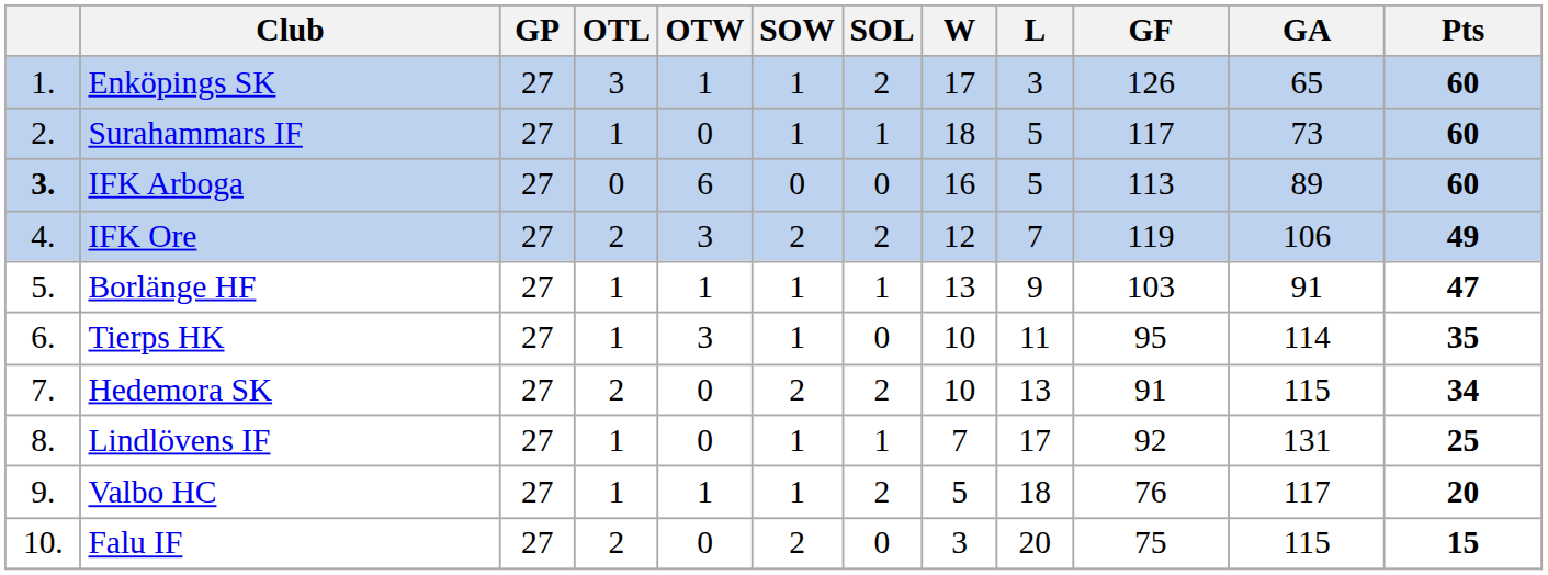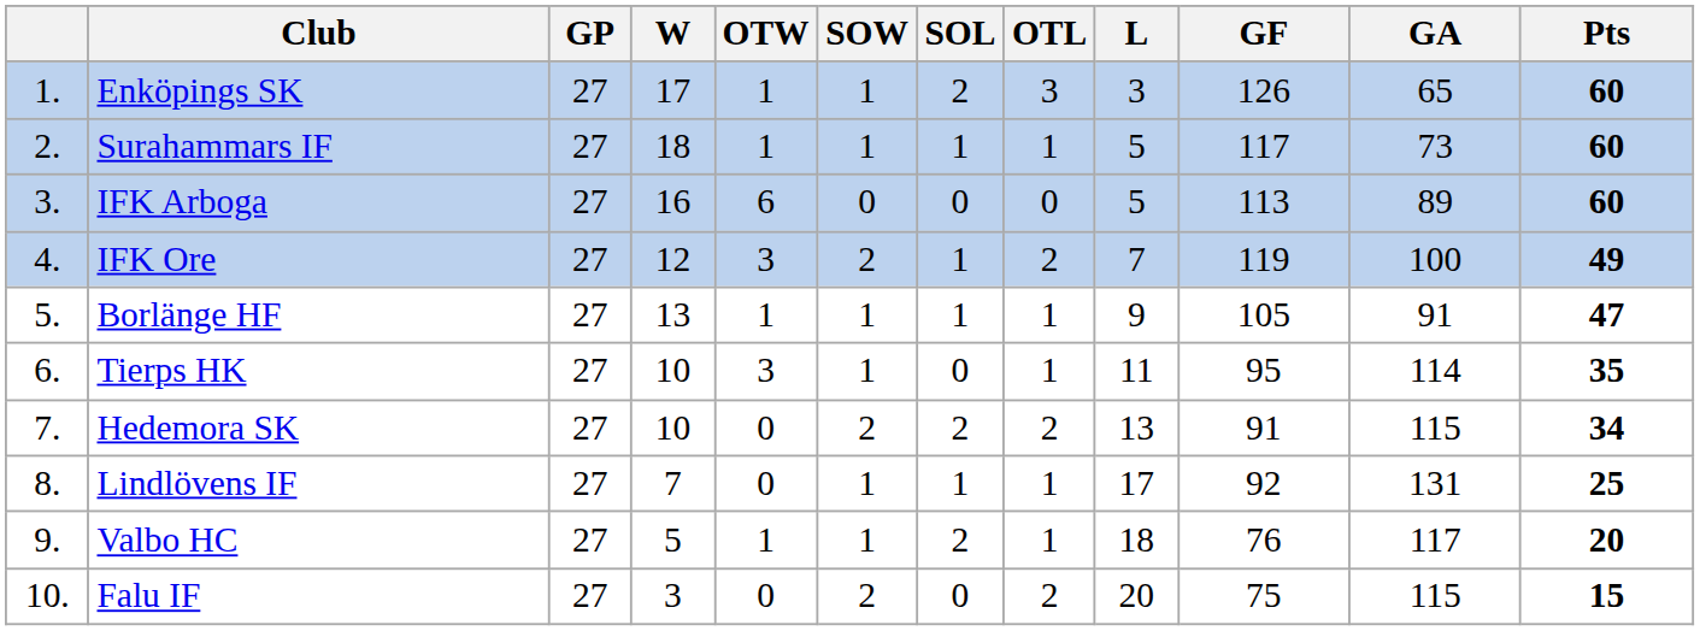 <table class="wikitable">
 <tr>
 <th width="30"></th>
 <th width="200">Club</th>
 <th width="30">GP</th>
-<th width="30">OTL</th>
+<th width="30">W</th>
 <th width="30">OTW</th>
 <th width="30">SOW</th>
 <th width="30">SOL</th>
-<th width="30">W</th>
+<th width="30">OTL</th>
 <th width="30">L</th>
 <th width="70">GF</th>
 <th width="70">GA</th>
 <th width="70">Pts</th>
 </tr>
 <tr bgcolor="#BCD2EE" align="center">
 <td>1.</td>
 <td align="left"><a href='#'>Enköpings SK</a></td>
 <td>27</td>
-<td>3</td>
+<td>17</td>
 <td>1</td>
 <td>1</td>
 <td>2</td>
-<td>17</td>
+<td>3</td>
 <td>3</td>
 <td>126</td>
 <td>65</td>
 <td><strong>60</strong></td>
 </tr>
 <tr bgcolor="#BCD2EE" align="center">
 <td>2.</td>
 <td align="left"><a href='#'>Surahammars IF</a></td>
 <td>27</td>
-<td>1</td>
-<td>0</td>
+<td>18</td>
 <td>1</td>
 <td>1</td>
-<td>18</td>
+<td>1</td>
+<td>1</td>
 <td>5</td>
 <td>117</td>
 <td>73</td>
 <td><strong>60</strong></td>
 </tr>
 <tr bgcolor="#BCD2EE" align="center">
-<td><strong>3.</strong></td>
+<td>3.</td>
 <td align="left"><a href='#'>IFK Arboga</a></td>
 <td>27</td>
-<td>0</td>
+<td>16</td>
 <td>6</td>
 <td>0</td>
 <td>0</td>
-<td>16</td>
+<td>0</td>
 <td>5</td>
 <td>113</td>
 <td>89</td>
 <td><strong>60</strong></td>
 </tr>
 <tr bgcolor="#BCD2EE" align="center">
 <td>4.</td>
 <td align="left"><a href='#'>IFK Ore</a></td>
 <td>27</td>
-<td>2</td>
+<td>12</td>
 <td>3</td>
 <td>2</td>
+<td>1</td>
 <td>2</td>
-<td>12</td>
 <td>7</td>
 <td>119</td>
-<td>106</td>
+<td>100</td>
 <td><strong>49</strong></td>
 </tr>
 <tr bgcolor="#FFFFFF" align="center">
 <td>5.</td>
 <td align="left"><a href='#'>Borlänge HF</a></td>
 <td>27</td>
+<td>13</td>
 <td>1</td>
 <td>1</td>
 <td>1</td>
 <td>1</td>
-<td>13</td>
 <td>9</td>
-<td>103</td>
+<td>105</td>
 <td>91</td>
 <td><strong>47</strong></td>
 </tr>
 <tr bgcolor="#FFFFFF" align="center">
 <td>6.</td>
 <td align="left"><a href='#'>Tierps HK</a></td>
 <td>27</td>
-<td>1</td>
+<td>10</td>
 <td>3</td>
 <td>1</td>
 <td>0</td>
-<td>10</td>
+<td>1</td>
 <td>11</td>
 <td>95</td>
 <td>114</td>
 <td><strong>35</strong></td>
 </tr>
 <tr bgcolor="#FFFFFF" align="center">
 <td>7.</td>
 <td align="left"><a href='#'>Hedemora SK</a></td>
 <td>27</td>
-<td>2</td>
+<td>10</td>
 <td>0</td>
 <td>2</td>
 <td>2</td>
-<td>10</td>
+<td>2</td>
 <td>13</td>
 <td>91</td>
 <td>115</td>
 <td><strong>34</strong></td>
 </tr>
 <tr bgcolor="#FFFFFF" align="center">
 <td>8.</td>
 <td align="left"><a href='#'>Lindlövens IF</a></td>
 <td>27</td>
-<td>1</td>
+<td>7</td>
 <td>0</td>
 <td>1</td>
 <td>1</td>
-<td>7</td>
+<td>1</td>
 <td>17</td>
 <td>92</td>
 <td>131</td>
 <td><strong>25</strong></td>
 </tr>
 <tr bgcolor="#FFFFFF" align="center">
 <td>9.</td>
 <td align="left"><a href='#'>Valbo HC</a></td>
 <td>27</td>
-<td>1</td>
+<td>5</td>
 <td>1</td>
 <td>1</td>
 <td>2</td>
-<td>5</td>
+<td>1</td>
 <td>18</td>
 <td>76</td>
 <td>117</td>
 <td><strong>20</strong></td>
 </tr>
 <tr bgcolor="#FFFFFF" align="center">
 <td>10.</td>
 <td align="left"><a href='#'>Falu IF</a></td>
 <td>27</td>
+<td>3</td>
+<td>0</td>
 <td>2</td>
 <td>0</td>
 <td>2</td>
-<td>0</td>
-<td>3</td>
 <td>20</td>
 <td>75</td>
 <td>115</td>
 <td><strong>15</strong></td>
 </tr>
 </table>
